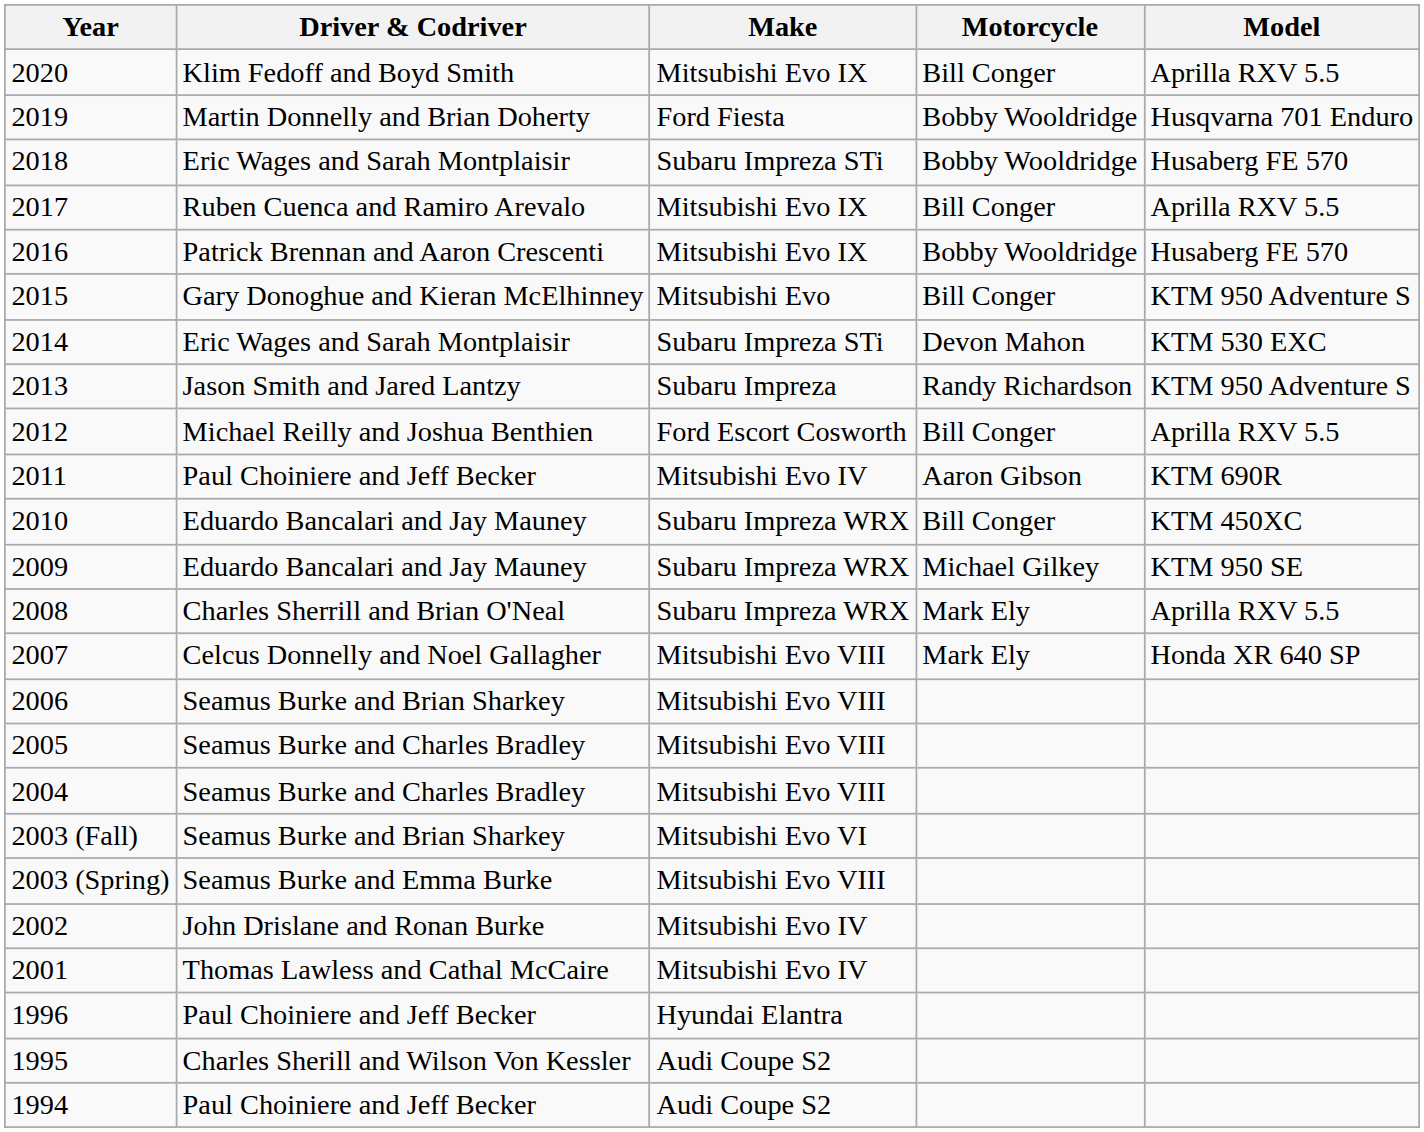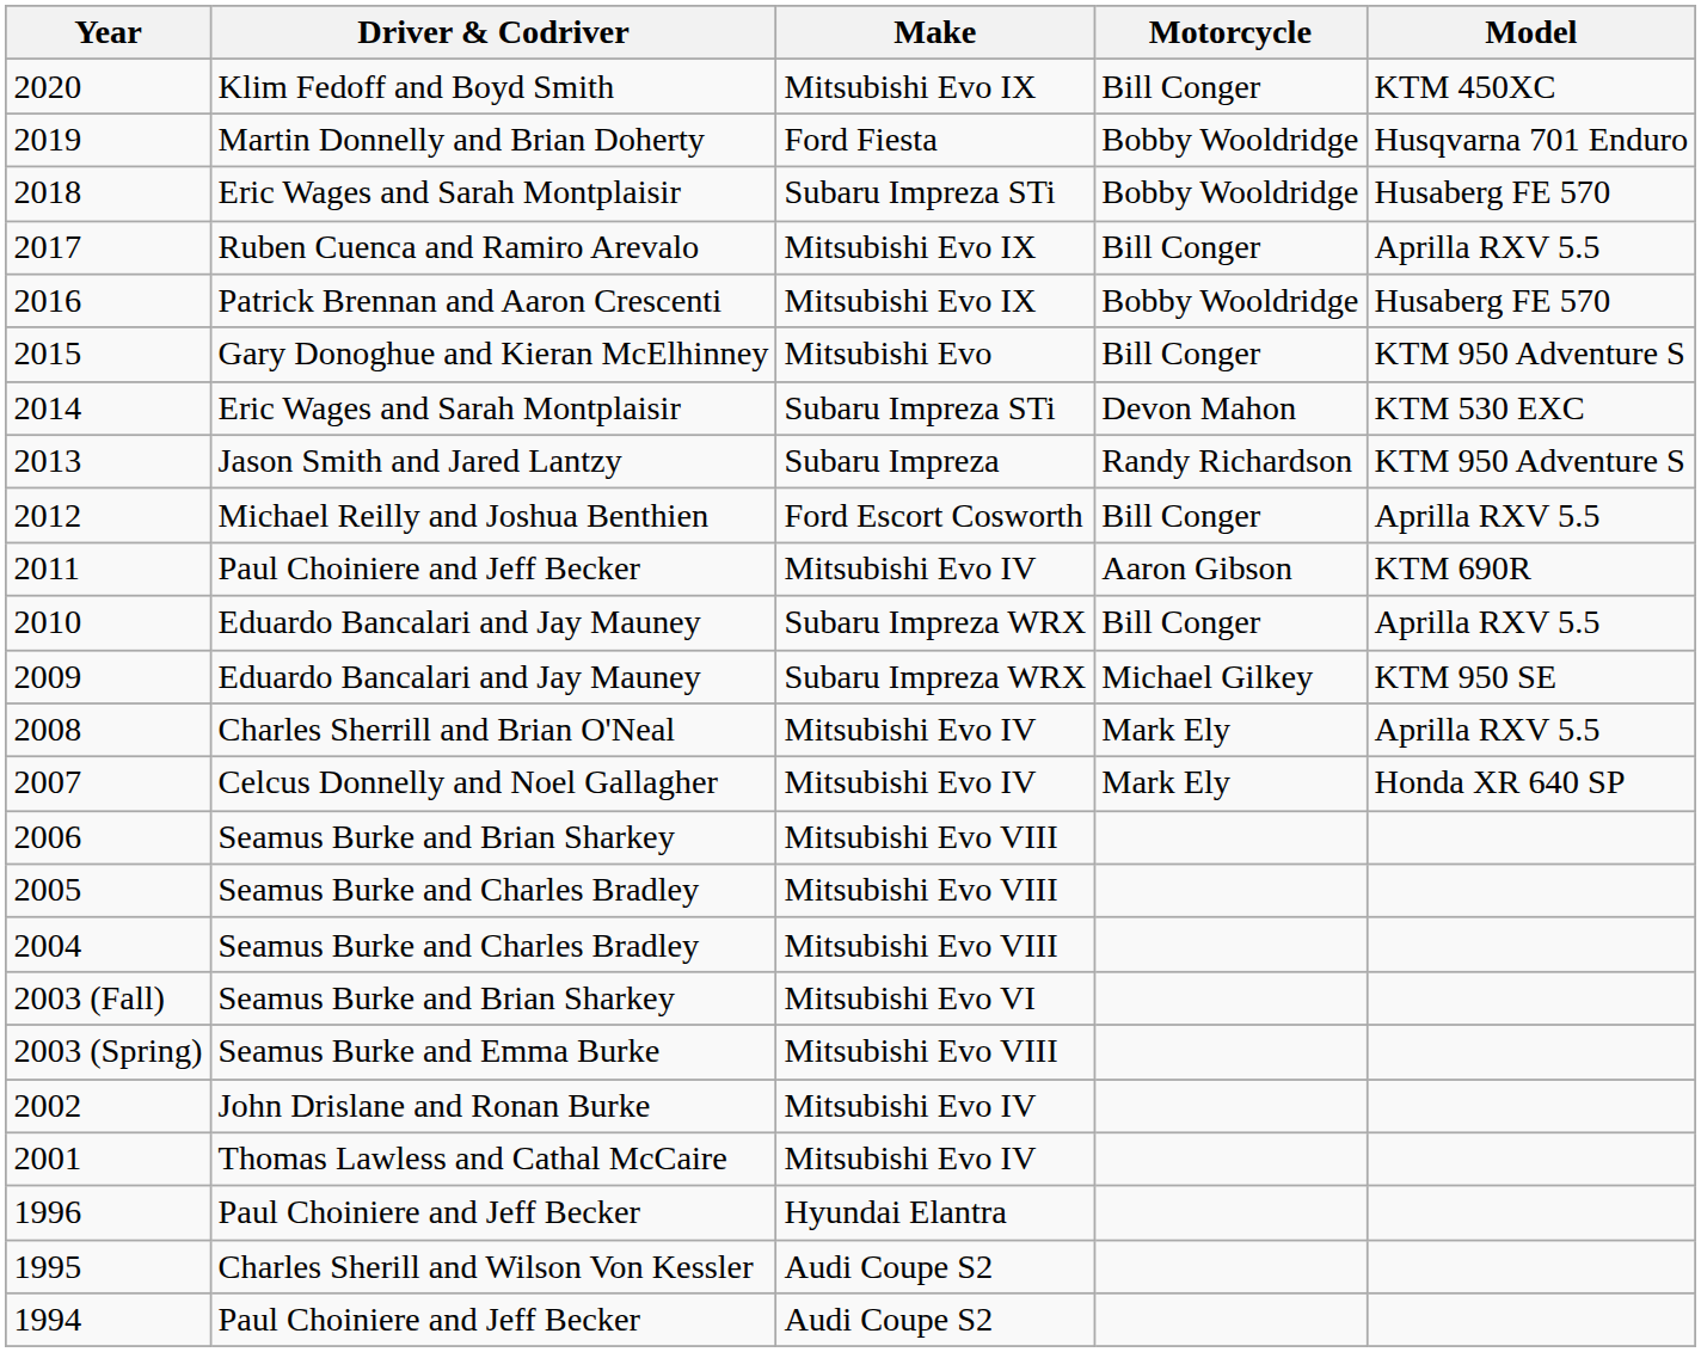 <table class="wikitable" border="1">
 <tr>
 <th>Year</th>
 <th>Driver & Codriver</th>
 <th>Make</th>
 <th>Motorcycle</th>
 <th>Model</th>
 </tr>
 <tr>
 <td>2020</td>
 <td>Klim Fedoff and Boyd Smith</td>
 <td>Mitsubishi Evo IX</td>
 <td>Bill Conger</td>
-<td>Aprilla RXV 5.5</td>
+<td>KTM 450XC</td>
 </tr>
 <tr>
 <td>2019</td>
 <td>Martin Donnelly and Brian Doherty</td>
 <td>Ford Fiesta</td>
 <td>Bobby Wooldridge</td>
 <td>Husqvarna 701 Enduro</td>
 </tr>
 <tr>
 <td>2018</td>
 <td>Eric Wages and Sarah Montplaisir</td>
 <td>Subaru Impreza STi</td>
 <td>Bobby Wooldridge</td>
 <td>Husaberg FE 570</td>
 </tr>
 <tr>
 <td>2017</td>
 <td>Ruben Cuenca and Ramiro Arevalo</td>
 <td>Mitsubishi Evo IX</td>
 <td>Bill Conger</td>
 <td>Aprilla RXV 5.5</td>
 </tr>
 <tr>
 <td>2016</td>
 <td>Patrick Brennan and Aaron Crescenti</td>
 <td>Mitsubishi Evo IX</td>
 <td>Bobby Wooldridge</td>
 <td>Husaberg FE 570</td>
 </tr>
 <tr>
 <td>2015</td>
 <td>Gary Donoghue and Kieran McElhinney</td>
 <td>Mitsubishi Evo</td>
 <td>Bill Conger</td>
 <td>KTM 950 Adventure S</td>
 </tr>
 <tr>
 <td>2014</td>
 <td>Eric Wages and Sarah Montplaisir</td>
 <td>Subaru Impreza STi</td>
 <td>Devon Mahon</td>
 <td>KTM 530 EXC</td>
 </tr>
 <tr>
 <td>2013</td>
 <td>Jason Smith and Jared Lantzy</td>
 <td>Subaru Impreza</td>
 <td>Randy Richardson</td>
 <td>KTM 950 Adventure S</td>
 </tr>
 <tr>
 <td>2012</td>
 <td>Michael Reilly and Joshua Benthien</td>
 <td>Ford Escort Cosworth</td>
 <td>Bill Conger</td>
 <td>Aprilla RXV 5.5</td>
 </tr>
 <tr>
 <td>2011</td>
 <td>Paul Choiniere and Jeff Becker</td>
 <td>Mitsubishi Evo IV</td>
 <td>Aaron Gibson</td>
 <td>KTM 690R</td>
 </tr>
 <tr>
 <td>2010</td>
 <td>Eduardo Bancalari and Jay Mauney</td>
 <td>Subaru Impreza WRX</td>
 <td>Bill Conger</td>
-<td>KTM 450XC</td>
+<td>Aprilla RXV 5.5</td>
 </tr>
 <tr>
 <td>2009</td>
 <td>Eduardo Bancalari and Jay Mauney</td>
 <td>Subaru Impreza WRX</td>
 <td>Michael Gilkey</td>
 <td>KTM 950 SE</td>
 </tr>
 <tr>
 <td>2008</td>
 <td>Charles Sherrill and Brian O'Neal</td>
-<td>Subaru Impreza WRX</td>
+<td>Mitsubishi Evo IV</td>
 <td>Mark Ely</td>
 <td>Aprilla RXV 5.5</td>
 </tr>
 <tr>
 <td>2007</td>
 <td>Celcus Donnelly and Noel Gallagher</td>
-<td>Mitsubishi Evo VIII</td>
+<td>Mitsubishi Evo IV</td>
 <td>Mark Ely</td>
 <td>Honda XR 640 SP</td>
 </tr>
 <tr>
 <td>2006</td>
 <td>Seamus Burke and Brian Sharkey</td>
 <td>Mitsubishi Evo VIII</td>
 <td></td>
 <td></td>
 </tr>
 <tr>
 <td>2005</td>
 <td>Seamus Burke and Charles Bradley</td>
 <td>Mitsubishi Evo VIII</td>
 <td></td>
 <td></td>
 </tr>
 <tr>
 <td>2004</td>
 <td>Seamus Burke and Charles Bradley</td>
 <td>Mitsubishi Evo VIII</td>
 <td></td>
 <td></td>
 </tr>
 <tr>
 <td>2003 (Fall)</td>
 <td>Seamus Burke and Brian Sharkey</td>
 <td>Mitsubishi Evo VI</td>
 <td></td>
 <td></td>
 </tr>
 <tr>
 <td>2003 (Spring)</td>
 <td>Seamus Burke and Emma Burke</td>
 <td>Mitsubishi Evo VIII</td>
 <td></td>
 <td></td>
 </tr>
 <tr>
 <td>2002</td>
 <td>John Drislane and Ronan Burke</td>
 <td>Mitsubishi Evo IV</td>
 <td></td>
 <td></td>
 </tr>
 <tr>
 <td>2001</td>
 <td>Thomas Lawless and Cathal McCaire</td>
 <td>Mitsubishi Evo IV</td>
 <td></td>
 <td></td>
 </tr>
 <tr>
 <td>1996</td>
 <td>Paul Choiniere and Jeff Becker</td>
 <td>Hyundai Elantra</td>
 <td></td>
 <td></td>
 </tr>
 <tr>
 <td>1995</td>
 <td>Charles Sherill and Wilson Von Kessler</td>
 <td>Audi Coupe S2</td>
 <td></td>
 <td></td>
 </tr>
 <tr>
 <td>1994</td>
 <td>Paul Choiniere and Jeff Becker</td>
 <td>Audi Coupe S2</td>
 <td></td>
 <td></td>
 </tr>
 </table>
